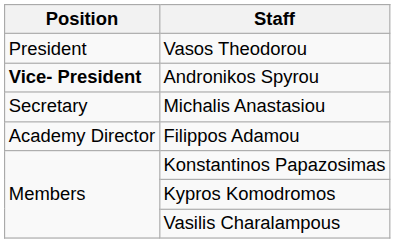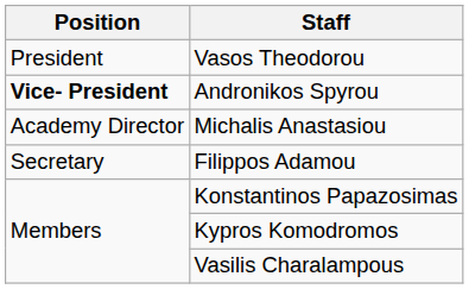 <table class="wikitable" style="text-align: center">
 <tr>
 <th align=left>Position</th>
 <th align=left>Staff</th>
 </tr>
 <tr>
 <td align=left>President</td>
 <td align=left> Vasos Theodorou</td>
 </tr>
 <tr>
 <td align=left><strong>Vice- President</strong></td>
 <td align=left> Andronikos Spyrou</td>
 </tr>
 <tr>
-<td align=left>Secretary</td>
+<td align=left>Academy Director</td>
 <td align=left> Michalis Anastasiou</td>
 </tr>
 <tr>
-<td align=left>Academy Director</td>
+<td align=left>Secretary</td>
 <td align=left> Filippos Adamou</td>
 </tr>
 <tr>
 <td rowspan="4" align=left>Members</td>
 <td align=left> Konstantinos Papazosimas</td>
 </tr>
 <tr>
 <td align=left> Kypros Komodromos</td>
 </tr>
 <tr>
 <td align=left> Vasilis Charalampous</td>
 </tr>
 </table>
